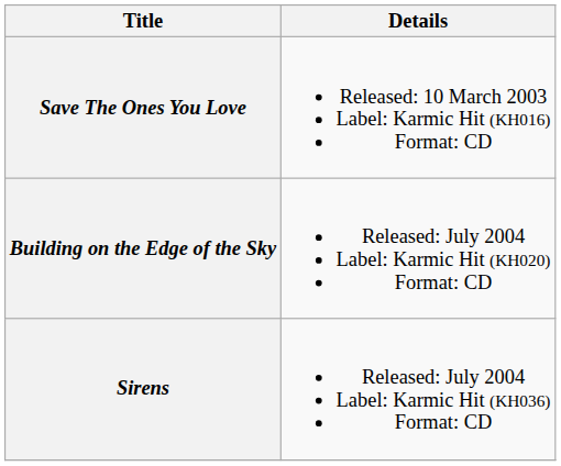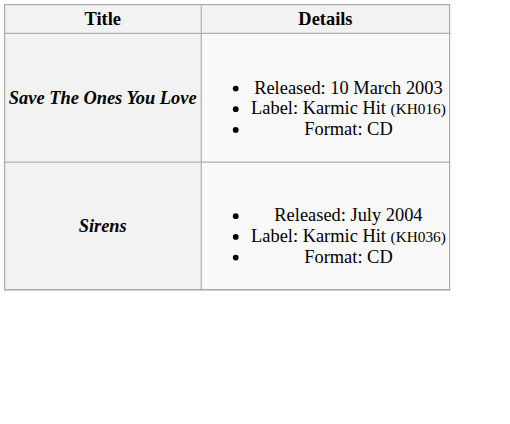 <table class="wikitable plainrowheaders" style="text-align:center;" border="1">
 <tr>
 <th>Title</th>
 <th>Details</th>
 </tr>
 <tr>
 <th scope="row"><em>Save The Ones You Love</em></th>
 <td><br><ul><li>Released: 10 March 2003</li><li>Label: Karmic Hit <small>(KH016)</small></li><li>Format: CD</li></ul></td>
 </tr>
 <tr>
-<th scope="row"><em>Building on the Edge of the Sky</em></th>
-<td><br><ul><li>Released: July 2004</li><li>Label: Karmic Hit <small>(KH020)</small></li><li>Format: CD</li></ul></td>
-</tr>
-<tr>
 <th scope="row"><em>Sirens</em></th>
 <td><br><ul><li>Released: July 2004</li><li>Label: Karmic Hit <small>(KH036)</small></li><li>Format: CD</li></ul></td>
 </tr>
 <tr>
 </tr>
 </table>
